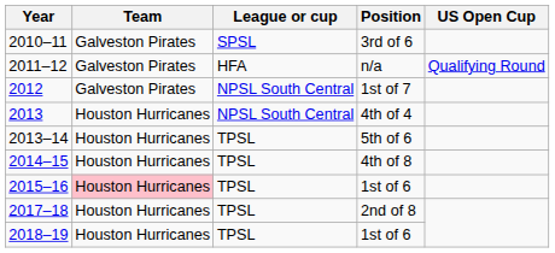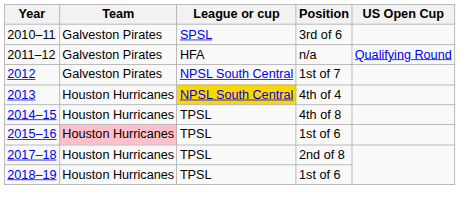 <table class="wikitable">
 <tr>
 <th>Year</th>
 <th>Team</th>
 <th>League or cup</th>
 <th>Position</th>
 <th>US Open Cup</th>
 </tr>
 <tr>
 <td>2010–11</td>
 <td>Galveston Pirates</td>
 <td><a href='#'>SPSL</a></td>
 <td>3rd of 6</td>
 <td></td>
 </tr>
 <tr>
 <td>2011–12</td>
 <td>Galveston Pirates</td>
 <td>HFA</td>
 <td>n/a</td>
 <td><a href='#'>Qualifying Round</a></td>
 </tr>
 <tr>
 <td><a href='#'>2012</a></td>
 <td>Galveston Pirates</td>
 <td><a href='#'>NPSL South Central</a></td>
 <td>1st of 7</td>
 <td></td>
 </tr>
 <tr>
 <td><a href='#'>2013</a></td>
 <td>Houston Hurricanes</td>
-<td><a href='#'>NPSL South Central</a></td>
+<td style="background: gold;"><a href='#'>NPSL South Central</a></td>
 <td>4th of 4</td>
-<td></td>
-</tr>
-<tr>
-<td>2013–14</td>
-<td>Houston Hurricanes</td>
-<td>TPSL</td>
-<td>5th of 6</td>
 <td></td>
 </tr>
 <tr>
 <td><a href='#'>2014–15</a></td>
 <td>Houston Hurricanes</td>
 <td>TPSL</td>
 <td>4th of 8</td>
 <td></td>
 </tr>
 <tr>
 <td><a href='#'>2015–16</a></td>
 <td style="background: pink;">Houston Hurricanes</td>
 <td>TPSL</td>
 <td>1st of 6</td>
 <td></td>
 </tr>
 <tr>
 <td><a href='#'>2017–18</a></td>
 <td>Houston Hurricanes</td>
 <td>TPSL</td>
 <td>2nd of 8</td>
 </tr>
 <tr>
 <td><a href='#'>2018–19</a></td>
 <td>Houston Hurricanes</td>
 <td>TPSL</td>
 <td>1st of 6</td>
 </tr>
 </table>
